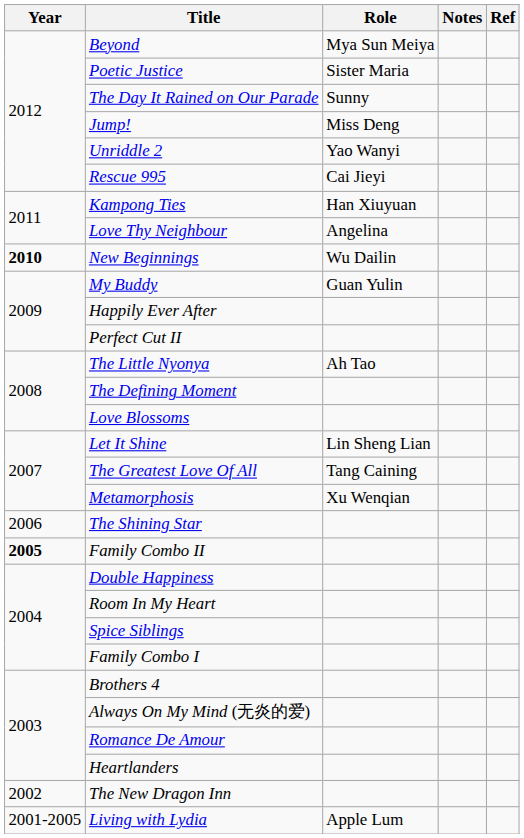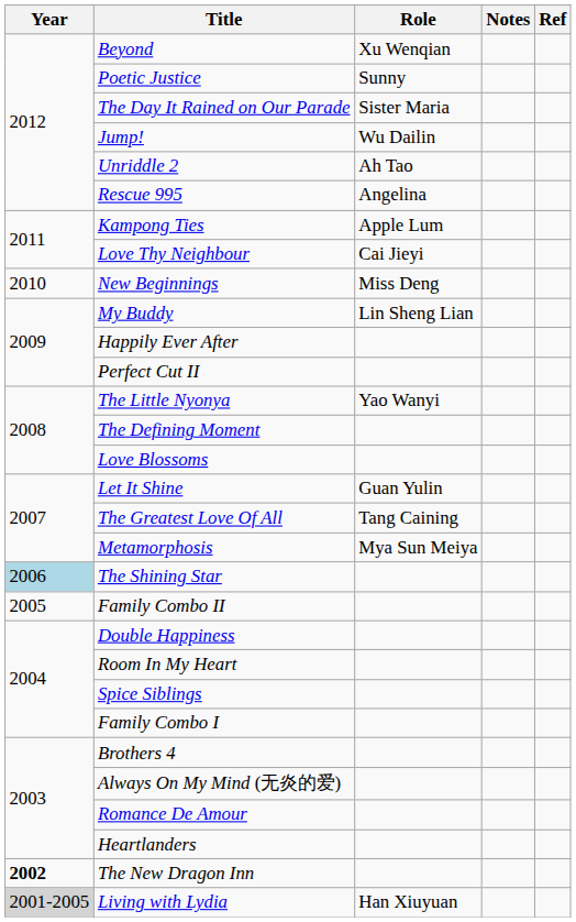 <table class="wikitable sortable">
 <tr>
 <th>Year</th>
 <th>Title</th>
 <th>Role</th>
 <th class="unsortable">Notes</th>
 <th class="unsortable">Ref</th>
 </tr>
 <tr>
 <td rowspan="6">2012</td>
 <td><em><a href='#'>Beyond</a></em></td>
-<td>Mya Sun Meiya</td>
+<td>Xu Wenqian</td>
 <td></td>
 <td></td>
 </tr>
 <tr>
 <td><em><a href='#'>Poetic Justice</a></em></td>
+<td>Sunny</td>
+<td></td>
+<td></td>
+</tr>
+<tr>
+<td><em><a href='#'>The Day It Rained on Our Parade</a></em></td>
 <td>Sister Maria</td>
 <td></td>
 <td></td>
 </tr>
 <tr>
-<td><em><a href='#'>The Day It Rained on Our Parade</a></em></td>
-<td>Sunny</td>
-<td></td>
-<td></td>
-</tr>
-<tr>
 <td><em><a href='#'>Jump!</a></em></td>
-<td>Miss Deng</td>
+<td>Wu Dailin</td>
 <td></td>
 <td></td>
 </tr>
 <tr>
 <td><em><a href='#'>Unriddle 2</a></em></td>
-<td>Yao Wanyi</td>
+<td>Ah Tao</td>
 <td></td>
 <td></td>
 </tr>
 <tr>
 <td><em><a href='#'>Rescue 995</a></em></td>
-<td>Cai Jieyi</td>
+<td>Angelina</td>
 <td></td>
 <td></td>
 </tr>
 <tr>
 <td rowspan="2">2011</td>
 <td><em><a href='#'>Kampong Ties</a></em></td>
-<td>Han Xiuyuan</td>
+<td>Apple Lum</td>
 <td></td>
 <td></td>
 </tr>
 <tr>
 <td><em><a href='#'>Love Thy Neighbour</a></em></td>
-<td>Angelina</td>
+<td>Cai Jieyi</td>
 <td></td>
 <td></td>
 </tr>
 <tr>
-<td rowspan="1"><strong>2010</strong></td>
+<td rowspan="1">2010</td>
 <td><em><a href='#'>New Beginnings</a></em></td>
-<td>Wu Dailin</td>
+<td>Miss Deng</td>
 <td></td>
 <td></td>
 </tr>
 <tr>
 <td rowspan="3">2009</td>
 <td><em><a href='#'>My Buddy</a></em></td>
-<td>Guan Yulin</td>
+<td>Lin Sheng Lian</td>
 <td></td>
 <td></td>
 </tr>
 <tr>
 <td><em>Happily Ever After</em></td>
 <td></td>
 <td></td>
 <td></td>
 </tr>
 <tr>
 <td><em>Perfect Cut II</em></td>
 <td></td>
 <td></td>
 <td></td>
 </tr>
 <tr>
 <td rowspan="3">2008</td>
 <td><em><a href='#'>The Little Nyonya</a></em></td>
-<td>Ah Tao</td>
+<td>Yao Wanyi</td>
 <td></td>
 <td></td>
 </tr>
 <tr>
 <td><em><a href='#'>The Defining Moment</a></em></td>
 <td></td>
 <td></td>
 <td></td>
 </tr>
 <tr>
 <td><em><a href='#'>Love Blossoms</a></em></td>
 <td></td>
 <td></td>
 <td></td>
 </tr>
 <tr>
 <td rowspan="3">2007</td>
 <td><em><a href='#'>Let It Shine</a></em></td>
-<td>Lin Sheng Lian</td>
+<td>Guan Yulin</td>
 <td></td>
 <td></td>
 </tr>
 <tr>
 <td><em><a href='#'>The Greatest Love Of All</a></em></td>
 <td>Tang Caining</td>
 <td></td>
 <td></td>
 </tr>
 <tr>
 <td><em><a href='#'>Metamorphosis</a></em></td>
-<td>Xu Wenqian</td>
+<td>Mya Sun Meiya</td>
 <td></td>
 <td></td>
 </tr>
 <tr>
-<td>2006</td>
+<td style="background: lightblue;">2006</td>
 <td><em><a href='#'>The Shining Star</a></em></td>
 <td></td>
 <td></td>
 <td></td>
 </tr>
 <tr>
-<td><strong>2005</strong></td>
+<td>2005</td>
 <td><em>Family Combo II</em></td>
 <td></td>
 <td></td>
 <td></td>
 </tr>
 <tr>
 <td rowspan="4">2004</td>
 <td><em><a href='#'>Double Happiness</a></em></td>
 <td></td>
 <td></td>
 <td></td>
 </tr>
 <tr>
 <td><em>Room In My Heart</em></td>
 <td></td>
 <td></td>
 <td></td>
 </tr>
 <tr>
 <td><em><a href='#'>Spice Siblings</a></em></td>
 <td></td>
 <td></td>
 <td></td>
 </tr>
 <tr>
 <td><em>Family Combo I</em></td>
 <td></td>
 <td></td>
 <td></td>
 </tr>
 <tr>
 <td rowspan="4">2003</td>
 <td><em>Brothers 4</em></td>
 <td></td>
 <td></td>
 <td></td>
 </tr>
 <tr>
 <td><em>Always On My Mind</em> (无炎的爱)</td>
 <td></td>
 <td></td>
 <td></td>
 </tr>
 <tr>
 <td><em><a href='#'>Romance De Amour</a></em></td>
 <td></td>
 <td></td>
 <td></td>
 </tr>
 <tr>
 <td><em>Heartlanders</em></td>
 <td></td>
 <td></td>
 <td></td>
 </tr>
 <tr>
-<td>2002</td>
+<td><strong>2002</strong></td>
 <td><em>The New Dragon Inn</em></td>
 <td></td>
 <td></td>
 <td></td>
 </tr>
 <tr>
-<td>2001-2005</td>
+<td style="background: lightgrey;">2001-2005</td>
 <td><em><a href='#'>Living with Lydia</a></em></td>
-<td>Apple Lum</td>
+<td>Han Xiuyuan</td>
 <td></td>
 <td></td>
 </tr>
 </table>
